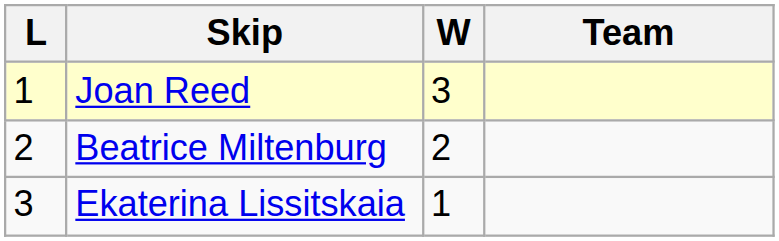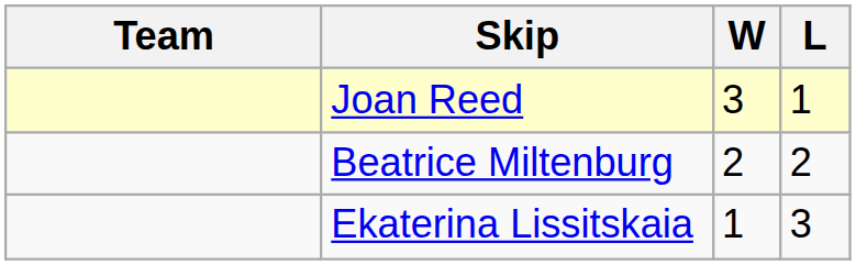 <table class="wikitable">
 <tr>
-<th width="20">L</th>
+<th width="120">Team</th>
 <th width="150">Skip</th>
 <th width="20">W</th>
-<th width="120">Team</th>
+<th width="20">L</th>
 </tr>
 <tr bgcolor="#ffffcc">
-<td>1</td>
+<td></td>
 <td><a href='#'>Joan Reed</a></td>
 <td>3</td>
-<td></td>
+<td>1</td>
 </tr>
 <tr>
-<td>2</td>
+<td></td>
 <td><a href='#'>Beatrice Miltenburg</a></td>
 <td>2</td>
-<td></td>
+<td>2</td>
 </tr>
 <tr>
-<td>3</td>
+<td></td>
 <td><a href='#'>Ekaterina Lissitskaia</a></td>
 <td>1</td>
-<td></td>
+<td>3</td>
 </tr>
 </table>
